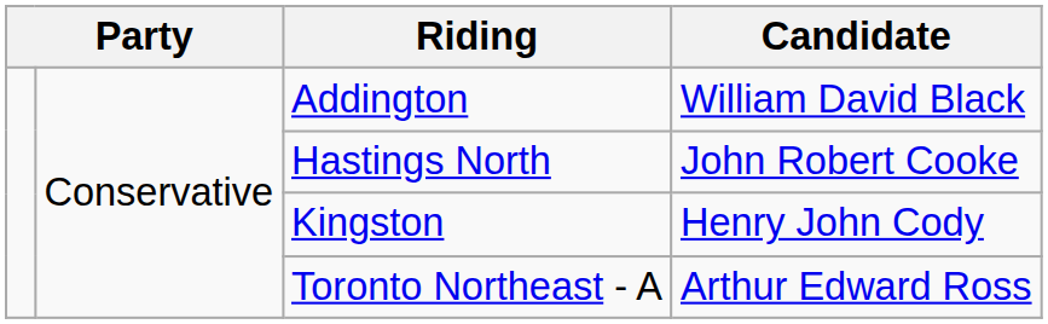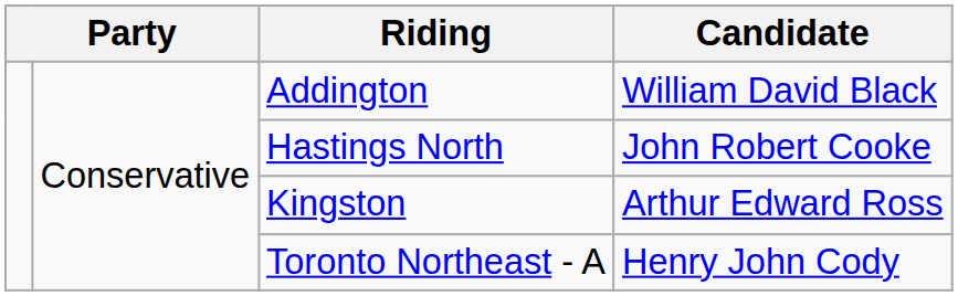 <table class="wikitable" style="text-align:left;">
 <tr>
 <th colspan="2">Party</th>
 <th>Riding</th>
 <th>Candidate</th>
 </tr>
 <tr>
 <td rowspan="4" > </td>
 <td rowspan="4">Conservative</td>
 <td><a href='#'>Addington</a></td>
 <td><a href='#'>William David Black</a></td>
 </tr>
 <tr>
 <td><a href='#'>Hastings North</a></td>
 <td><a href='#'>John Robert Cooke</a></td>
 </tr>
 <tr>
 <td><a href='#'>Kingston</a></td>
-<td><a href='#'>Henry John Cody</a></td>
+<td><a href='#'>Arthur Edward Ross</a></td>
 </tr>
 <tr>
 <td><a href='#'>Toronto Northeast</a> - A</td>
-<td><a href='#'>Arthur Edward Ross</a></td>
+<td><a href='#'>Henry John Cody</a></td>
 </tr>
 </table>
